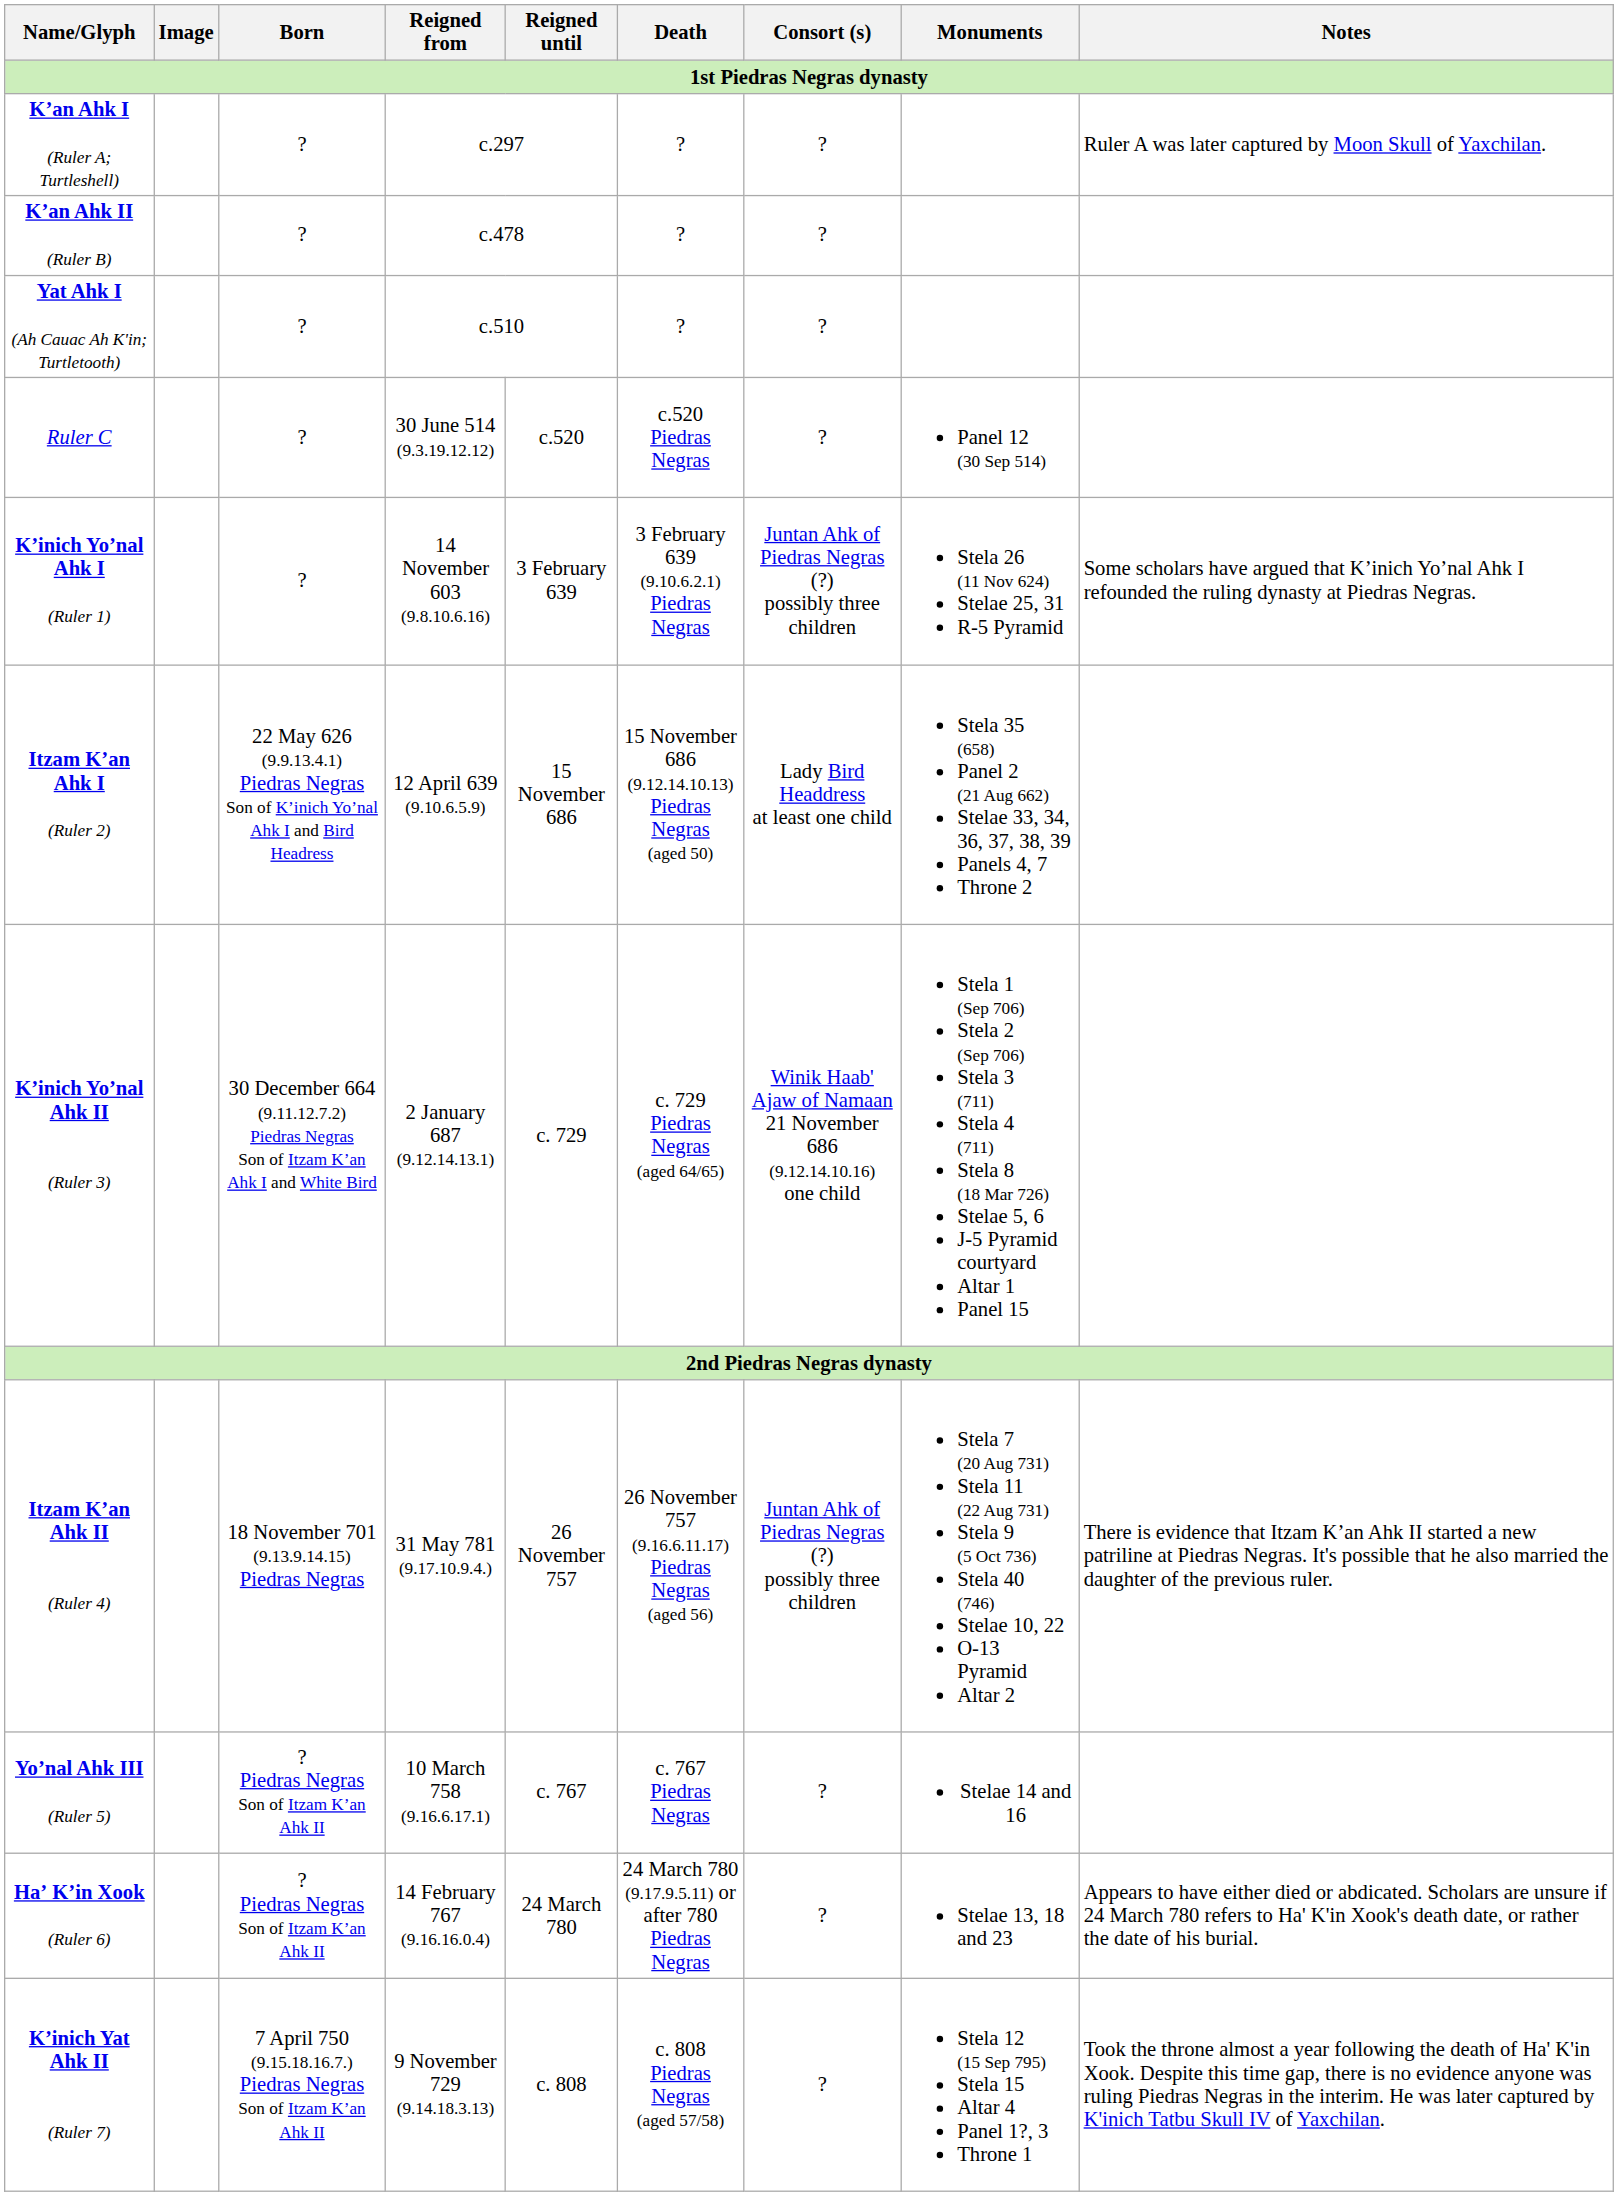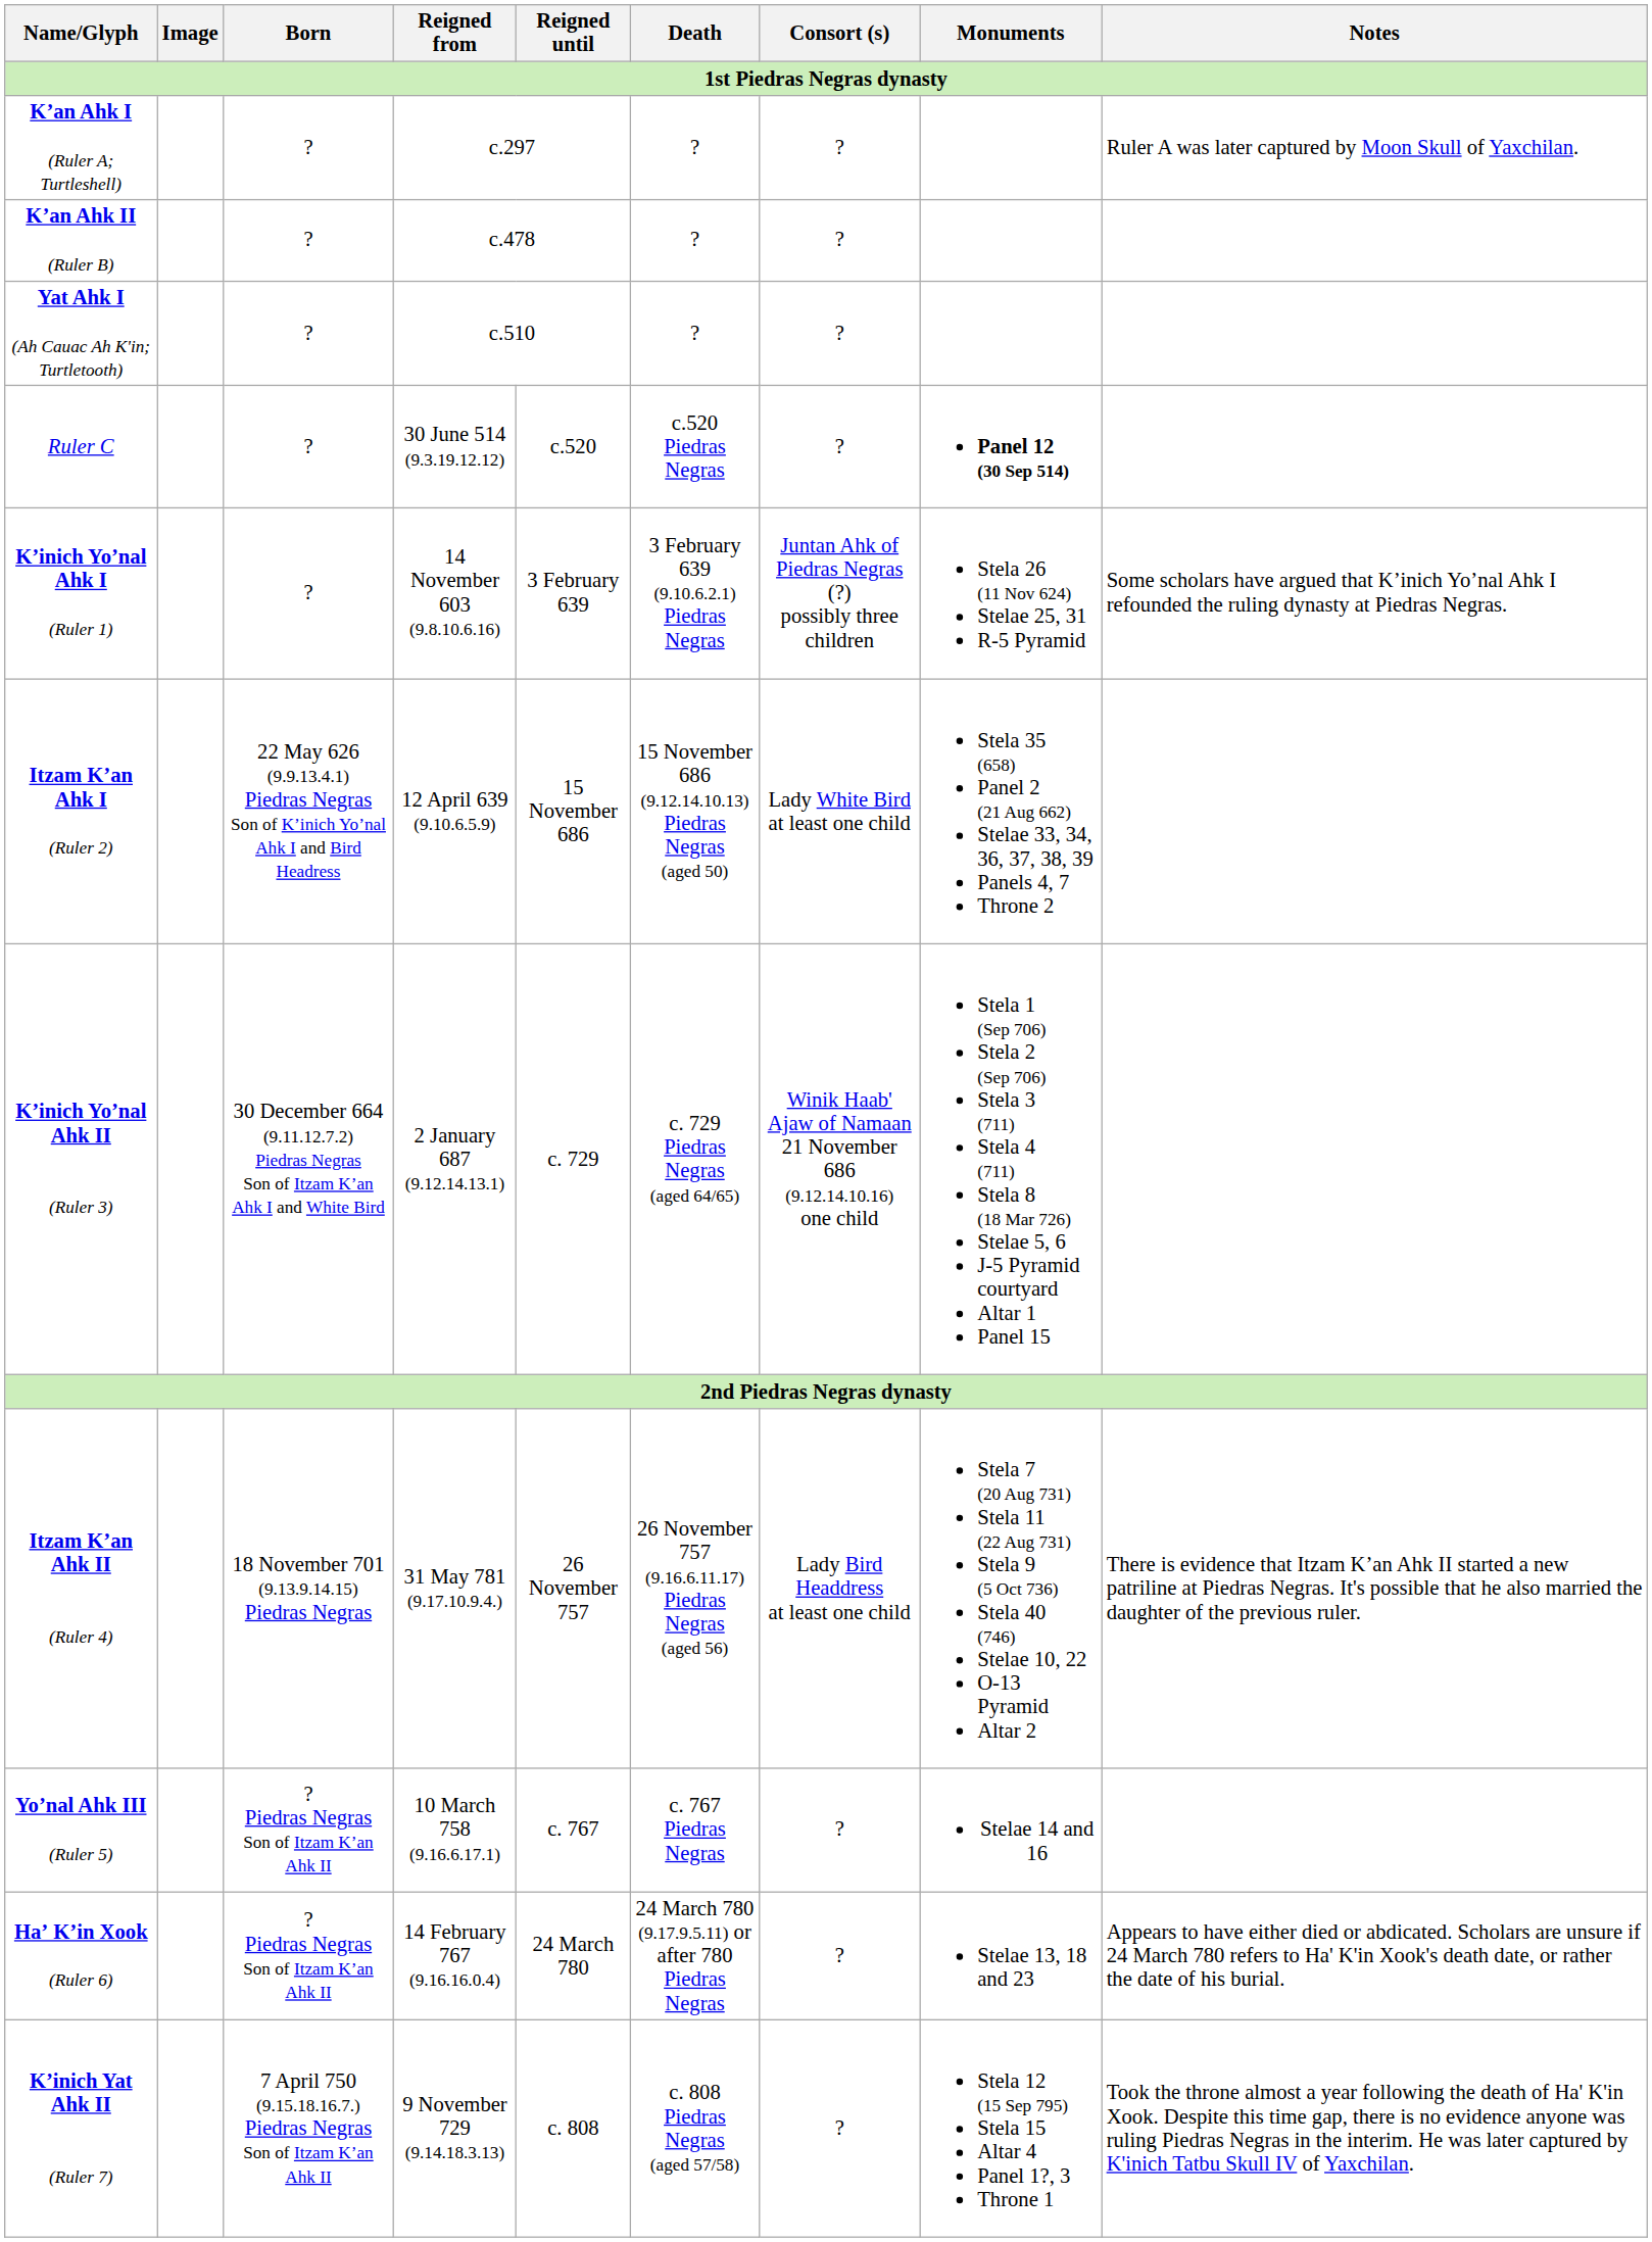 <table class="wikitable">
 <tr>
 <th>Name/Glyph</th>
 <th>Image</th>
 <th>Born</th>
 <th>Reigned from</th>
 <th>Reigned until</th>
 <th>Death</th>
 <th>Consort (s)</th>
 <th>Monuments</th>
 <th>Notes</th>
 </tr>
 <tr bgcolor=#ceb>
 <td align="center" colspan="9"><strong>1st Piedras Negras dynasty</strong></td>
 </tr>
 <tr bgcolor=#fff>
 <td align="center"><strong><a href='#'>Kʼan Ahk I</a></strong><br><br><small><em>(Ruler A; Turtleshell)</em></small></td>
 <td align="center"></td>
 <td align="center">?</td>
 <td colspan="2" align="center">c.297</td>
 <td align="center">?</td>
 <td align="center">?</td>
 <td></td>
 <td>Ruler A was later captured by <a href='#'>Moon Skull</a> of <a href='#'>Yaxchilan</a>.</td>
 </tr>
 <tr bgcolor=#fff>
 <td align="center"><strong><a href='#'>Kʼan Ahk II</a></strong><br><br><small><em>(Ruler B)</em></small></td>
 <td align="center"></td>
 <td align="center">?</td>
 <td colspan="2" align="center">c.478</td>
 <td align="center">?</td>
 <td align="center">?</td>
 <td></td>
 <td></td>
 </tr>
 <tr bgcolor=#fff>
 <td align="center"><strong><a href='#'>Yat Ahk I</a></strong><br><br><small><em>(Ah Cauac Ah K'in; Turtletooth)</em></small></td>
 <td align="center"></td>
 <td align="center">?</td>
 <td colspan="2" align="center">c.510</td>
 <td align="center">?</td>
 <td align="center">?</td>
 <td></td>
 <td></td>
 </tr>
 <tr bgcolor=#fff>
 <td align="center"><em><a href='#'>Ruler C</a></em></td>
 <td align="center"></td>
 <td align="center">?</td>
 <td align="center">30 June 514<br><small>(9.3.19.12.12)</small></td>
 <td align="center">c.520</td>
 <td align="center">c.520<br><a href='#'>Piedras Negras</a></td>
 <td align="center">?</td>
-<td><br><ul><li>Panel 12<br><small>(30 Sep 514)</small></li></ul></td>
+<td><strong><br><ul><li>Panel 12<br><small>(30 Sep 514)</small></li></ul></strong></td>
 <td></td>
 </tr>
 <tr bgcolor=#fff>
 <td align="center"><strong><a href='#'>Kʼinich Yoʼnal Ahk I</a></strong><br><br><small><em>(Ruler 1)</em></small></td>
 <td align="center"></td>
 <td align="center">?</td>
 <td align="center">14 November 603<br><small>(9.8.10.6.16)</small></td>
 <td align="center">3 February 639</td>
 <td align="center">3 February 639<br><small>(9.10.6.2.1)</small><br><a href='#'>Piedras Negras</a></td>
 <td align="center"><a href='#'>Juntan Ahk of Piedras Negras</a> (?)<br>possibly three children</td>
 <td><br><ul><li>Stela 26<br><small>(11 Nov 624)</small></li><li>Stelae 25, 31</li><li>R-5 Pyramid</li></ul></td>
 <td>Some scholars have argued that Kʼinich Yoʼnal Ahk I refounded the ruling dynasty at Piedras Negras.</td>
 </tr>
 <tr bgcolor=#fff>
 <td align="center"><strong><a href='#'>Itzam Kʼan Ahk I</a></strong><br><br><small><em>(Ruler 2)</em></small></td>
 <td align="center"></td>
 <td align="center">22 May 626<br><small>(9.9.13.4.1)</small><br><a href='#'>Piedras Negras</a><br><small>Son of <a href='#'>Kʼinich Yoʼnal Ahk I</a> and <a href='#'>Bird Headress</a></small></td>
 <td align="center">12 April 639<br><small>(9.10.6.5.9)</small></td>
 <td align="center">15 November 686</td>
 <td align="center">15 November 686<br><small>(9.12.14.10.13)</small><br><a href='#'>Piedras Negras</a><br><small>(aged 50)</small></td>
-<td align="center">Lady <a href='#'>Bird Headdress</a><br>at least one child</td>
+<td align="center">Lady <a href='#'>White Bird</a><br>at least one child</td>
 <td><br><ul><li>Stela 35<br><small>(658)</small></li><li>Panel 2<br><small>(21 Aug 662)</small></li><li>Stelae 33, 34, 36, 37, 38, 39</li><li>Panels 4, 7</li><li>Throne 2</li></ul></td>
 <td></td>
 </tr>
 <tr bgcolor=#fff>
 <td align="center"><strong><a href='#'>Kʼinich Yoʼnal Ahk II</a></strong><br><br> <br><small><em>(Ruler 3)</em></small></td>
 <td align="center"></td>
 <td align="center">30 December 664<br><small>(9.11.12.7.2)<br><a href='#'>Piedras Negras</a><br>Son of <a href='#'>Itzam Kʼan Ahk I</a> and <a href='#'>White Bird</a></small></td>
 <td align="center">2 January 687<br><small>(9.12.14.13.1)</small></td>
 <td align="center">c. 729</td>
 <td align="center">c. 729<br><a href='#'>Piedras Negras</a><br><small>(aged 64/65)</small></td>
 <td align="center"><a href='#'>Winik Haab' Ajaw of Namaan</a><br>21 November 686<br><small>(9.12.14.10.16)</small><br>one child</td>
 <td><br><ul><li>Stela 1<br><small>(Sep 706)</small></li><li>Stela 2<br><small>(Sep 706)</small></li><li>Stela 3<br><small>(711)</small></li><li>Stela 4<br><small>(711)</small></li><li>Stela 8<br><small>(18 Mar 726)</small></li><li>Stelae 5, 6</li><li>J-5 Pyramid courtyard</li><li>Altar 1</li><li>Panel 15</li></ul></td>
 <td></td>
 </tr>
 <tr bgcolor=#ceb>
 <td align="center" colspan="9"><strong>2nd Piedras Negras dynasty</strong></td>
 </tr>
 <tr bgcolor=#fff>
 <td align="center"><strong><a href='#'>Itzam Kʼan Ahk II</a></strong><br><br><br><small><em>(Ruler 4)</em></small></td>
 <td align="center"></td>
 <td align="center">18 November 701<br><small>(9.13.9.14.15)</small><br><a href='#'>Piedras Negras</a></td>
 <td align="center">31 May 781<br><small>(9.17.10.9.4.)</small></td>
 <td align="center">26 November 757</td>
 <td align="center">26 November 757<br><small>(9.16.6.11.17)</small><br><a href='#'>Piedras Negras</a><br><small>(aged 56)</small></td>
-<td align="center"><a href='#'>Juntan Ahk of Piedras Negras</a> (?)<br>possibly three children</td>
+<td align="center">Lady <a href='#'>Bird Headdress</a><br>at least one child</td>
 <td><br><ul><li>Stela 7<br><small>(20 Aug 731)</small></li><li>Stela 11<br><small>(22 Aug 731)</small></li><li>Stela 9<br><small>(5 Oct 736)</small></li><li>Stela 40<br><small>(746)</small></li><li>Stelae 10, 22</li><li>O-13 Pyramid</li><li>Altar 2</li></ul></td>
 <td>There is evidence that Itzam Kʼan Ahk II started a new patriline at Piedras Negras. It's possible that he also married the daughter of the previous ruler.</td>
 </tr>
 <tr bgcolor=#fff>
 <td align="center"><strong><a href='#'>Yoʼnal Ahk III</a></strong><br><br><small><em>(Ruler 5)</em></small></td>
 <td align="center"></td>
 <td align="center">?<br><a href='#'>Piedras Negras</a><br><small>Son of <a href='#'>Itzam Kʼan Ahk II</a></small></td>
 <td align="center">10 March 758<br><small>(9.16.6.17.1)</small></td>
 <td align="center">c. 767</td>
 <td align="center">c. 767<br><a href='#'>Piedras Negras</a></td>
 <td align="center">?</td>
 <td align="center"><br><ul><li>Stelae 14 and 16</li></ul></td>
 <td></td>
 </tr>
 <tr bgcolor=#fff>
 <td align="center"><strong><a href='#'>Haʼ Kʼin Xook</a></strong><br><br><small><em>(Ruler 6)</em></small></td>
 <td align="center"></td>
 <td align="center">?<br><a href='#'>Piedras Negras</a><br><small>Son of <a href='#'>Itzam Kʼan Ahk II</a></small></td>
 <td align="center">14 February 767<br><small>(9.16.16.0.4)</small></td>
 <td align="center">24 March 780</td>
 <td align="center">24 March 780<br><small>(9.17.9.5.11)</small> or <br> after 780<br><a href='#'>Piedras Negras</a></td>
 <td align="center">?</td>
 <td><br><ul><li>Stelae 13, 18 and 23</li></ul></td>
 <td>Appears to have either died or abdicated. Scholars are unsure if 24 March 780 refers to Ha' K'in Xook's death date, or rather the date of his burial.</td>
 </tr>
 <tr bgcolor=#fff>
 <td align="center"><strong><a href='#'>Kʼinich Yat Ahk II</a></strong><br><br><br><small><em>(Ruler 7)</em></small></td>
 <td align="center"></td>
 <td align="center">7 April 750<br><small>(9.15.18.16.7.)</small><br><a href='#'>Piedras Negras</a><br><small>Son of <a href='#'>Itzam Kʼan Ahk II</a></small></td>
 <td align="center">9 November 729<br><small>(9.14.18.3.13)</small></td>
 <td align="center">c. 808</td>
 <td align="center">c. 808<br><a href='#'>Piedras Negras</a><br><small>(aged 57/58)</small></td>
 <td align="center">?</td>
 <td><br><ul><li>Stela 12<br><small>(15 Sep 795)</small></li><li>Stela 15</li><li>Altar 4</li><li>Panel 1?, 3</li><li>Throne 1</li></ul></td>
 <td>Took the throne almost a year following the death of Ha' K'in Xook. Despite this time gap, there is no evidence anyone was ruling Piedras Negras in the interim. He was later captured by <a href='#'>K'inich Tatbu Skull IV</a> of <a href='#'>Yaxchilan</a>.</td>
 </tr>
 </table>
